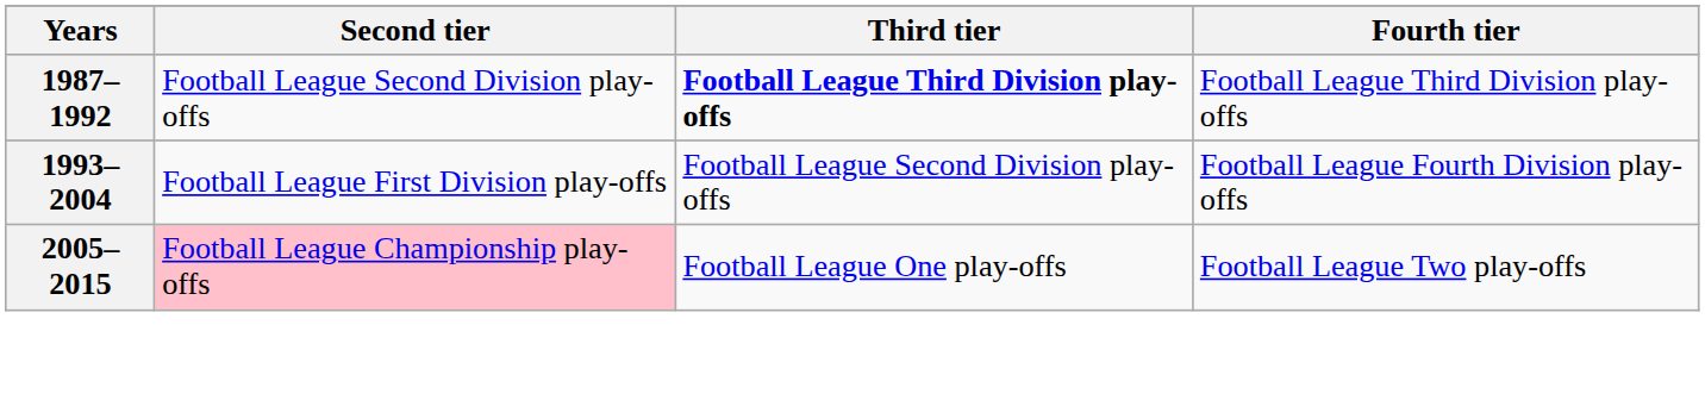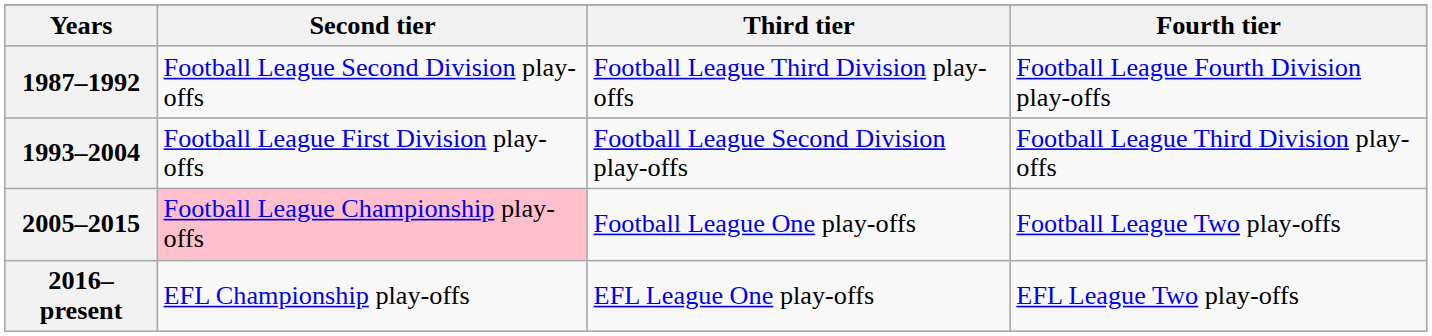 <table class="wikitable">
 <tr>
 </tr>
 <tr winners>
 <th scope=col>Years</th>
 <th scope=col>Second tier</th>
 <th scope=col>Third tier</th>
 <th scope=col>Fourth tier</th>
 </tr>
 <tr>
 <th scope=row>1987–1992</th>
 <td><a href='#'>Football League Second Division</a> play-offs</td>
-<td><strong><a href='#'>Football League Third Division</a> play-offs</strong></td>
 <td><a href='#'>Football League Third Division</a> play-offs</td>
+<td><a href='#'>Football League Fourth Division</a> play-offs</td>
 </tr>
 <tr>
 <th scope=row>1993–2004</th>
 <td><a href='#'>Football League First Division</a> play-offs</td>
 <td><a href='#'>Football League Second Division</a> play-offs</td>
-<td><a href='#'>Football League Fourth Division</a> play-offs</td>
+<td><a href='#'>Football League Third Division</a> play-offs</td>
 </tr>
 <tr>
 <th scope=row>2005–2015</th>
 <td style="background: pink;"><a href='#'>Football League Championship</a> play-offs</td>
 <td><a href='#'>Football League One</a> play-offs</td>
 <td><a href='#'>Football League Two</a> play-offs</td>
 </tr>
+<tr>
+<th scope=row>2016–present</th>
+<td><a href='#'>EFL Championship</a> play-offs</td>
+<td><a href='#'>EFL League One</a> play-offs</td>
+<td><a href='#'>EFL League Two</a> play-offs</td>
+</tr>
 </table>
